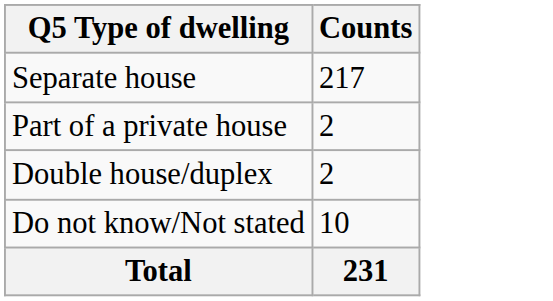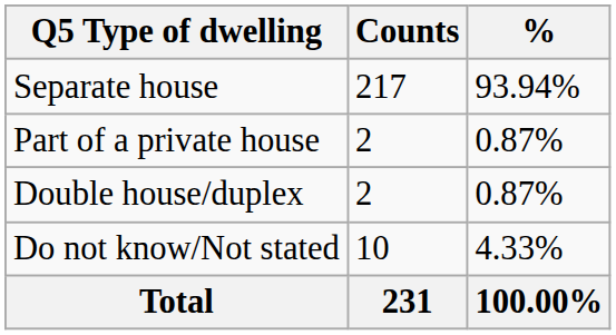 <table class="wikitable sortable">
 <tr>
 <th>Q5 Type of dwelling</th>
 <th>Counts</th>
+<th>%</th>
 </tr>
 <tr>
 <td>Separate house</td>
 <td>217</td>
+<td>93.94%</td>
 </tr>
 <tr>
 <td>Part of a private house</td>
 <td>2</td>
+<td>0.87%</td>
 </tr>
 <tr>
 <td>Double house/duplex</td>
 <td>2</td>
+<td>0.87%</td>
 </tr>
 <tr>
 <td>Do not know/Not stated</td>
 <td>10</td>
+<td>4.33%</td>
 </tr>
 <tr>
 <th>Total</th>
 <th>231</th>
+<th>100.00%</th>
 </tr>
 </table>
